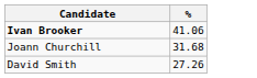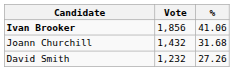 <table class="wikitable">
 <tr>
 <th bgcolor="#DDDDFF" width="200px">Candidate</th>
+<th bgcolor="#DDDDFF" width="50px">Vote</th>
 <th bgcolor="#DDDDFF" width="30px">%</th>
 </tr>
 <tr>
 <td><strong>Ivan Brooker</strong></td>
+<td>1,856</td>
 <td>41.06</td>
 </tr>
 <tr>
 <td>Joann Churchill</td>
+<td>1,432</td>
 <td>31.68</td>
 </tr>
 <tr>
 <td>David Smith</td>
+<td>1,232</td>
 <td>27.26</td>
 </tr>
 </table>
